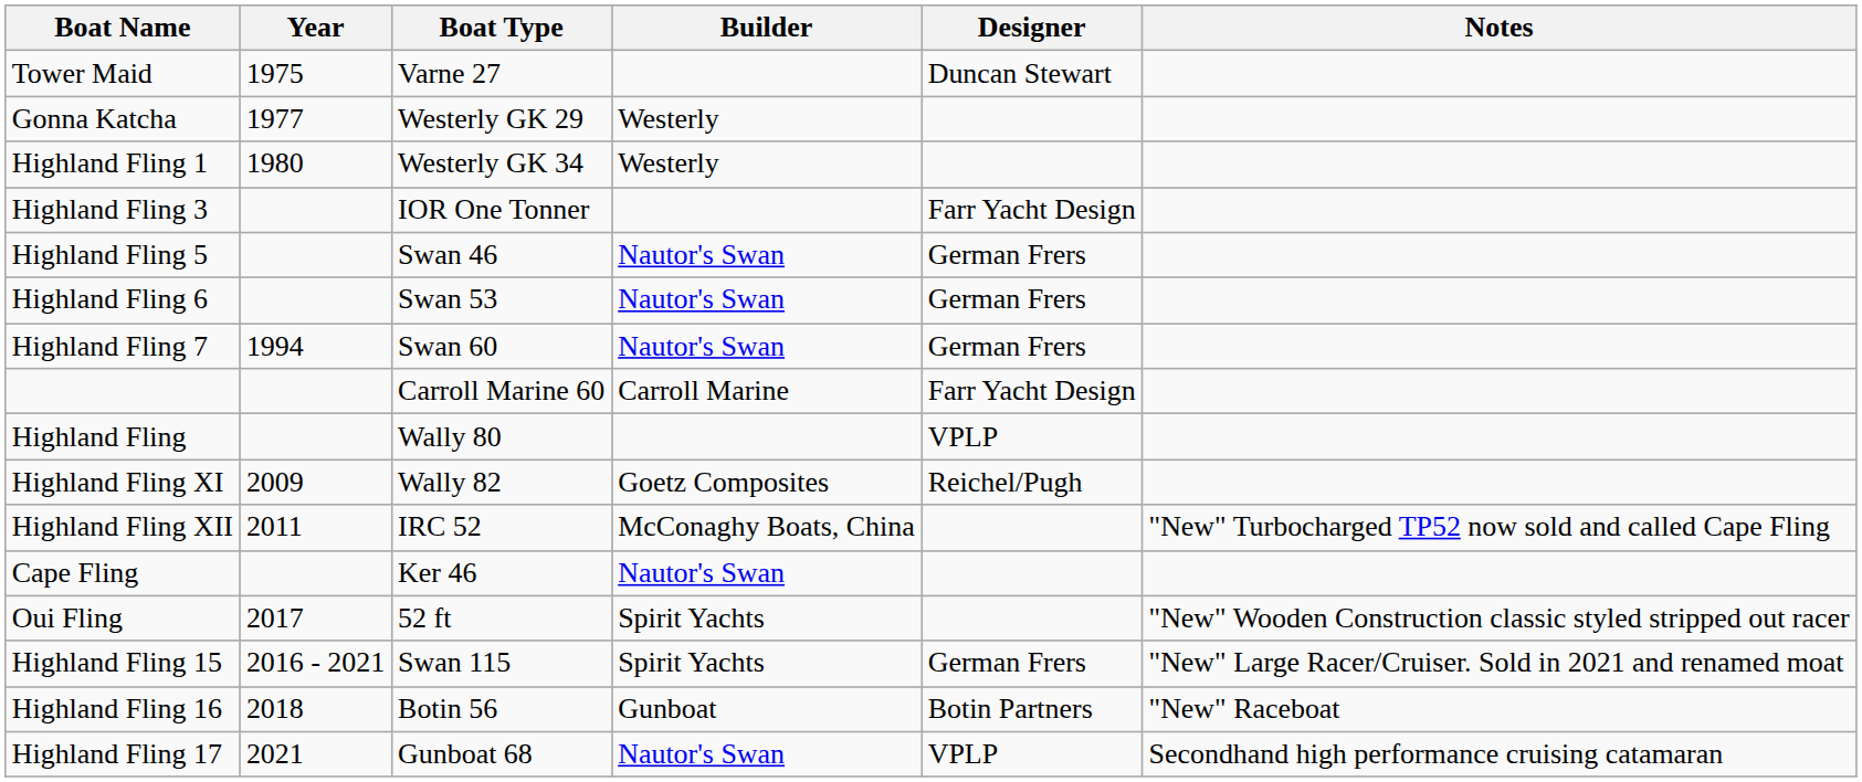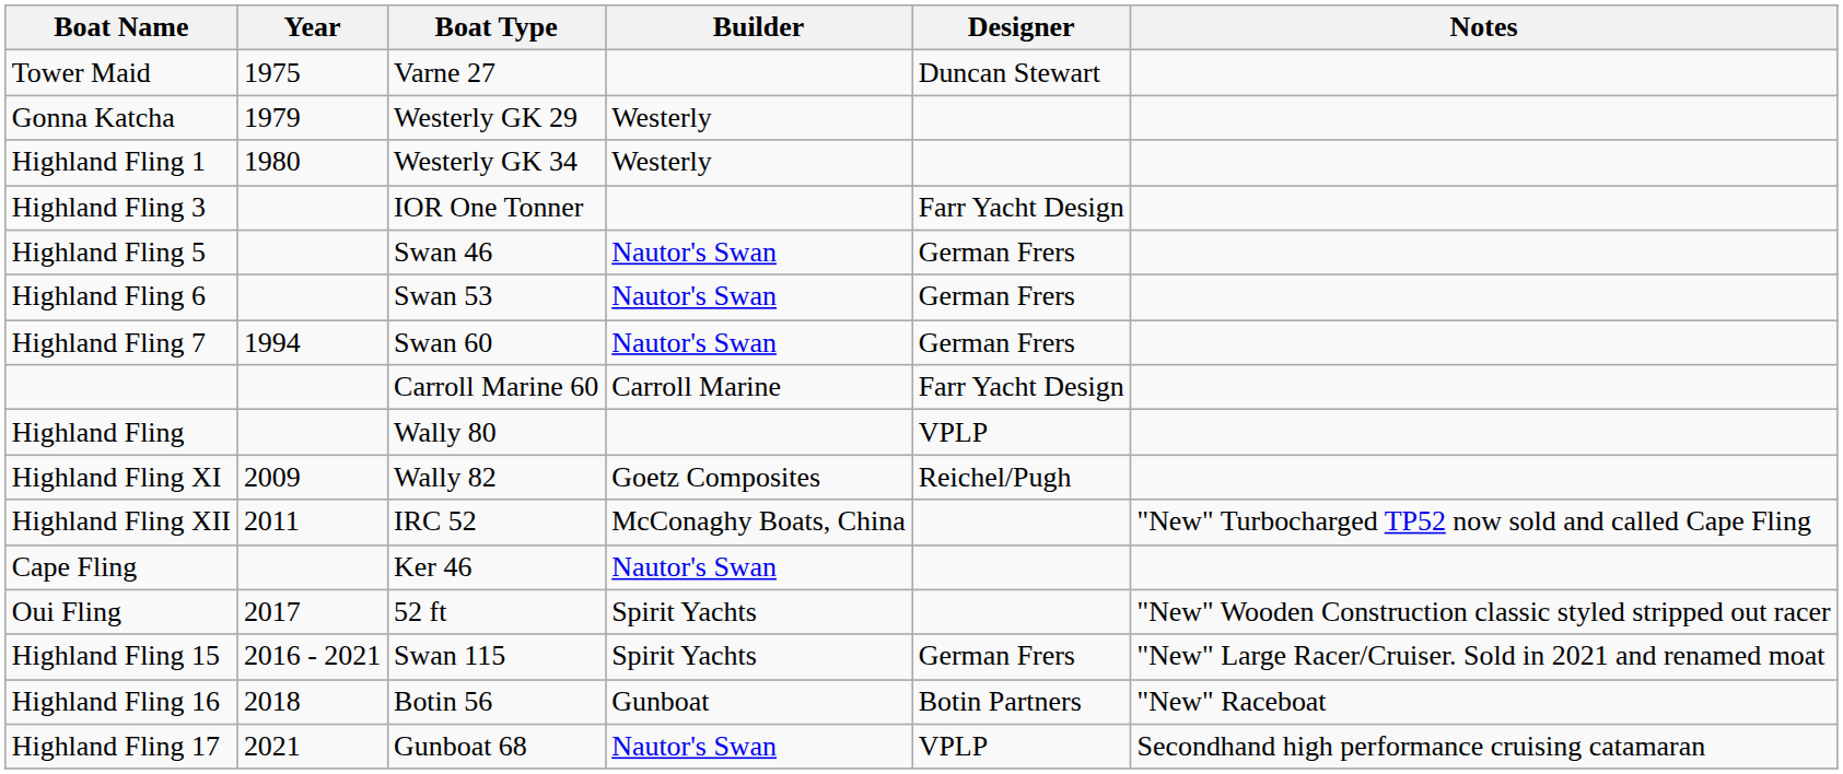 <table class="wikitable">
 <tr>
 <th>Boat Name</th>
 <th>Year</th>
 <th>Boat Type</th>
 <th>Builder</th>
 <th>Designer</th>
 <th>Notes</th>
 </tr>
 <tr>
 <td>Tower Maid</td>
 <td>1975</td>
 <td>Varne 27</td>
 <td></td>
 <td>Duncan Stewart</td>
 <td></td>
 </tr>
 <tr>
 <td>Gonna Katcha</td>
-<td>1977</td>
+<td>1979</td>
 <td>Westerly GK 29</td>
 <td>Westerly</td>
 <td></td>
 <td></td>
 </tr>
 <tr>
 <td>Highland Fling 1</td>
 <td>1980</td>
 <td>Westerly GK 34</td>
 <td>Westerly</td>
 <td></td>
 <td></td>
 </tr>
 <tr>
 <td>Highland Fling 3</td>
 <td></td>
 <td>IOR One Tonner</td>
 <td></td>
 <td>Farr Yacht Design</td>
 <td></td>
 </tr>
 <tr>
 <td>Highland Fling 5</td>
 <td></td>
 <td>Swan 46</td>
 <td><a href='#'>Nautor's Swan</a></td>
 <td>German Frers</td>
 <td></td>
 </tr>
 <tr>
 <td>Highland Fling 6</td>
 <td></td>
 <td>Swan 53</td>
 <td><a href='#'>Nautor's Swan</a></td>
 <td>German Frers</td>
 <td></td>
 </tr>
 <tr>
 <td>Highland Fling 7</td>
 <td>1994</td>
 <td>Swan 60 </td>
 <td><a href='#'>Nautor's Swan</a></td>
 <td>German Frers</td>
 <td></td>
 </tr>
 <tr>
 <td></td>
 <td></td>
 <td>Carroll Marine 60</td>
 <td>Carroll Marine</td>
 <td>Farr Yacht Design</td>
 <td></td>
 </tr>
 <tr>
 <td>Highland Fling</td>
 <td></td>
 <td>Wally 80</td>
 <td></td>
 <td>VPLP</td>
 <td></td>
 </tr>
 <tr>
 <td>Highland Fling XI</td>
 <td>2009</td>
 <td>Wally 82</td>
 <td>Goetz Composites</td>
 <td>Reichel/Pugh</td>
 <td></td>
 </tr>
 <tr>
 <td>Highland Fling XII</td>
 <td>2011</td>
 <td>IRC 52</td>
 <td>McConaghy Boats, China</td>
 <td></td>
 <td>"New" Turbocharged <a href='#'>TP52</a> now sold and called Cape Fling</td>
 </tr>
 <tr>
 <td>Cape Fling</td>
 <td></td>
 <td>Ker 46</td>
 <td><a href='#'>Nautor's Swan</a></td>
 <td></td>
 </tr>
 <tr>
 <td>Oui Fling </td>
 <td>2017</td>
 <td>52 ft</td>
 <td>Spirit Yachts</td>
 <td></td>
 <td>"New" Wooden Construction classic styled stripped out racer</td>
 </tr>
 <tr>
 <td>Highland Fling 15</td>
 <td>2016 - 2021</td>
 <td>Swan 115</td>
 <td>Spirit Yachts</td>
 <td>German Frers</td>
 <td>"New" Large Racer/Cruiser. Sold in 2021 and renamed moat</td>
 </tr>
 <tr>
 <td>Highland Fling 16 </td>
 <td>2018</td>
 <td>Botin 56</td>
 <td>Gunboat</td>
 <td>Botin Partners</td>
 <td>"New" Raceboat</td>
 </tr>
 <tr>
 <td>Highland Fling 17<br></td>
 <td>2021</td>
 <td>Gunboat 68</td>
 <td><a href='#'>Nautor's Swan</a></td>
 <td>VPLP</td>
 <td>Secondhand high performance cruising catamaran</td>
 </tr>
 </table>
